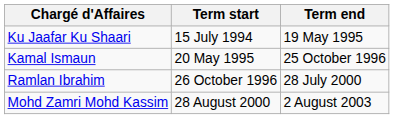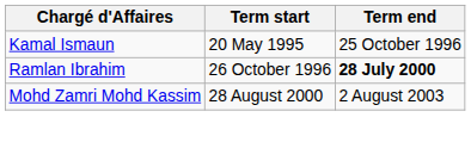 <table class=wikitable>
 <tr>
 <th>Chargé d'Affaires</th>
 <th>Term start</th>
 <th>Term end</th>
-</tr>
-<tr>
-<td><a href='#'>Ku Jaafar Ku Shaari</a></td>
-<td>15 July 1994</td>
-<td>19 May 1995</td>
 </tr>
 <tr>
 <td><a href='#'>Kamal Ismaun</a></td>
 <td>20 May 1995</td>
 <td>25 October 1996</td>
 </tr>
 <tr>
 <td><a href='#'>Ramlan Ibrahim</a></td>
 <td>26 October 1996</td>
-<td>28 July 2000</td>
+<td><strong>28 July 2000</strong></td>
 </tr>
 <tr>
 <td><a href='#'>Mohd Zamri Mohd Kassim</a></td>
 <td>28 August 2000</td>
 <td>2 August 2003</td>
 </tr>
 </table>
